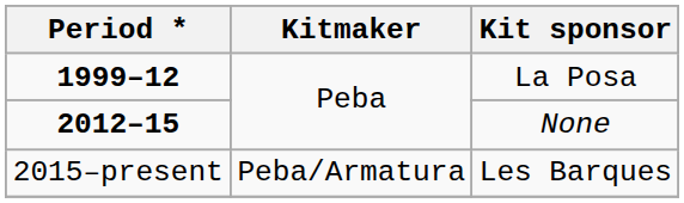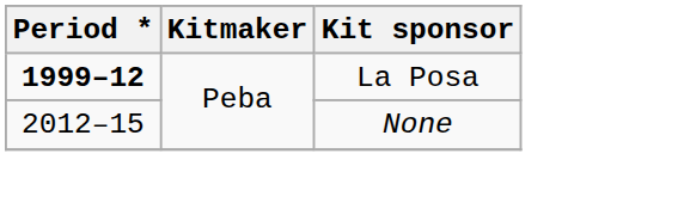 <table class="wikitable" style="text-align: center">
 <tr>
 <th>Period *</th>
 <th>Kitmaker</th>
 <th>Kit sponsor</th>
 </tr>
 <tr>
 <td><strong>1999–12</strong></td>
 <td rowspan=2>Peba</td>
 <td>La Posa</td>
 </tr>
 <tr>
-<td><strong>2012–15</strong></td>
+<td>2012–15</td>
 <td><em>None</em></td>
-</tr>
-<tr>
-<td>2015–present</td>
-<td>Peba/Armatura</td>
-<td>Les Barques</td>
 </tr>
 <tr>
 </tr>
 </table>
